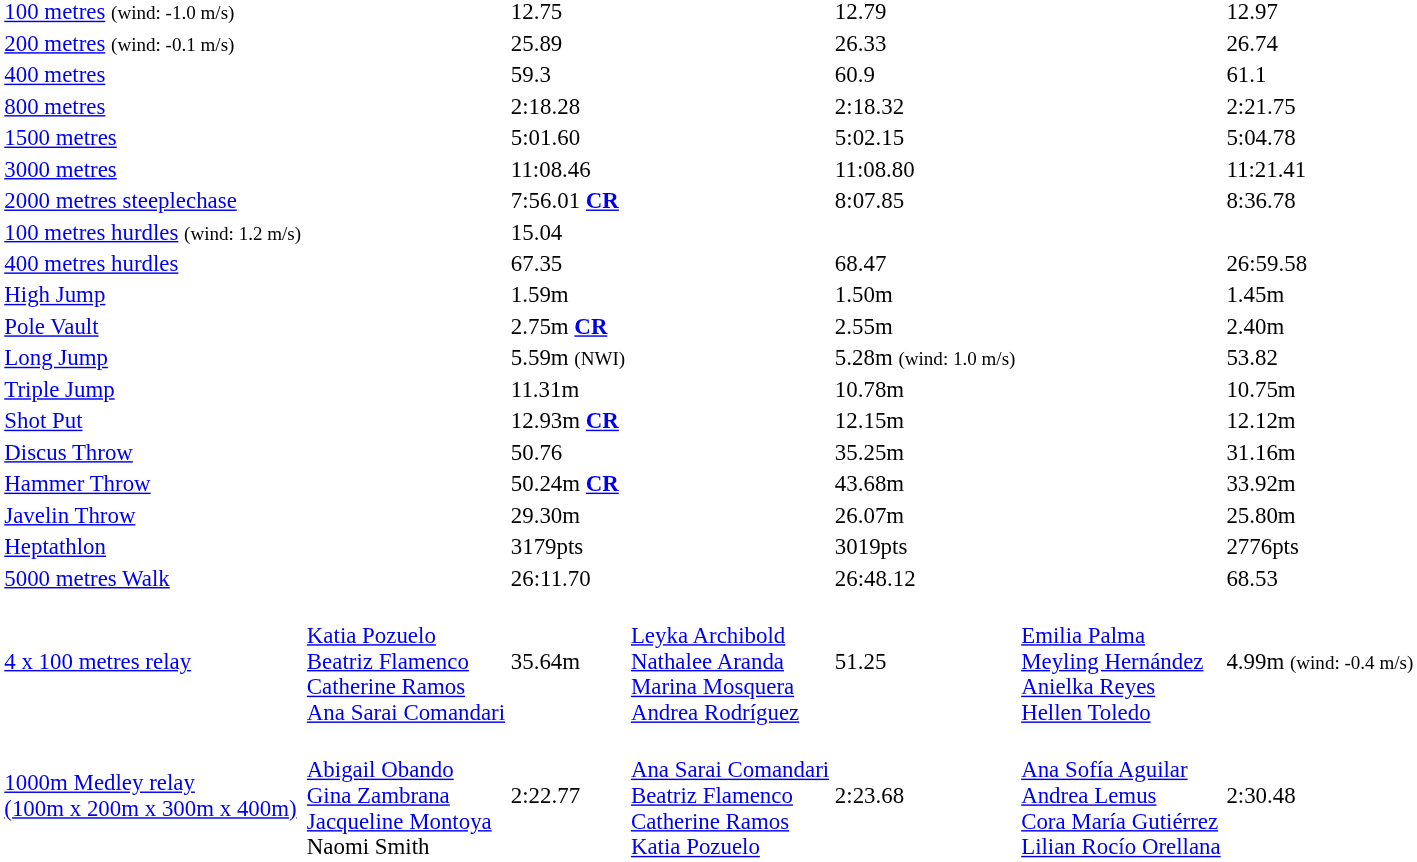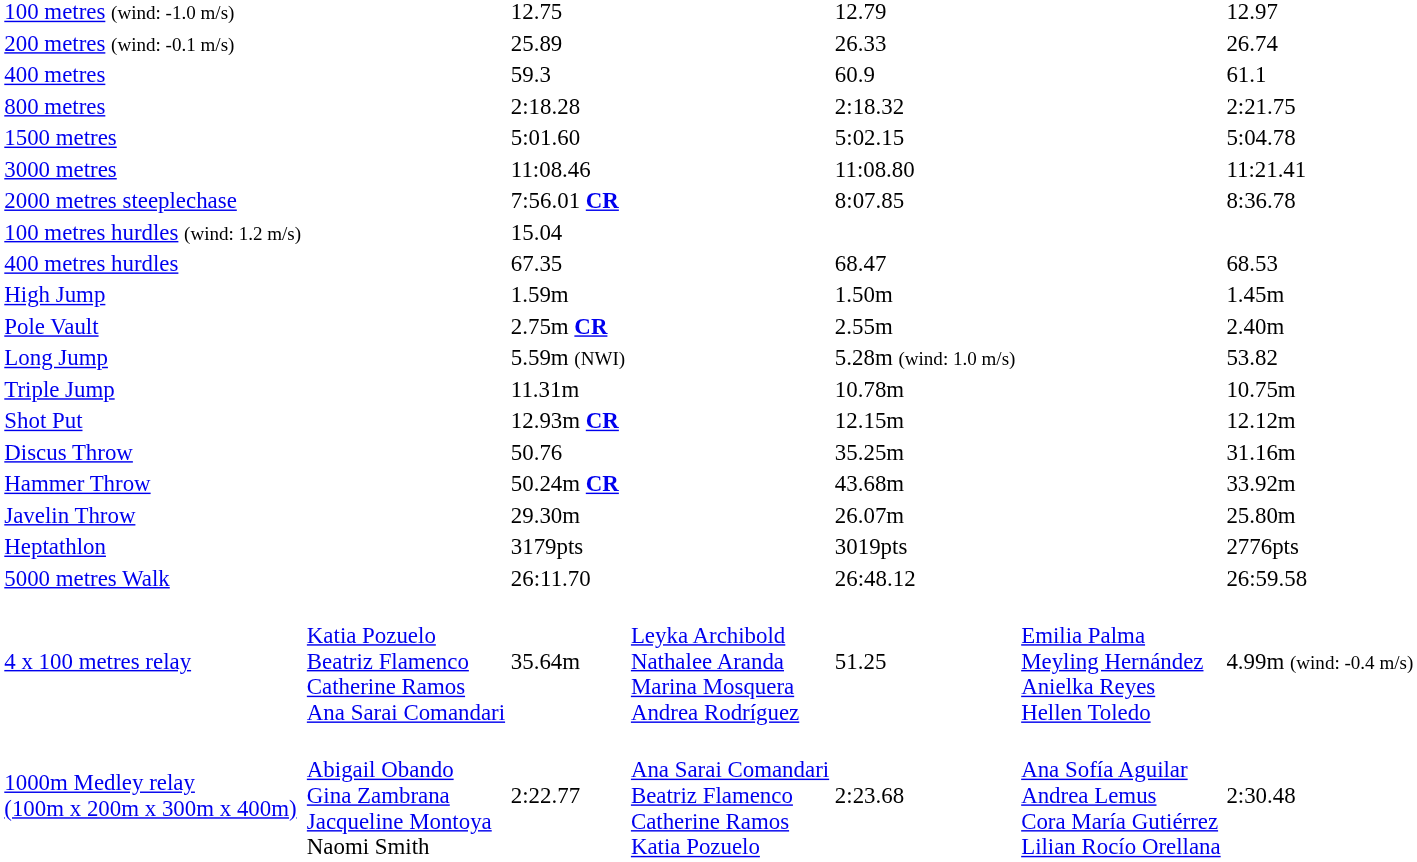 <table>
 <tr>
 <td><a href='#'>100 metres</a> <small>(wind: -1.0 m/s)</small></td>
 <td></td>
 <td>12.75</td>
 <td></td>
 <td>12.79</td>
 <td></td>
 <td>12.97</td>
 </tr>
 <tr>
 <td><a href='#'>200 metres</a> <small>(wind: -0.1 m/s)</small></td>
 <td></td>
 <td>25.89</td>
 <td></td>
 <td>26.33</td>
 <td></td>
 <td>26.74</td>
 </tr>
 <tr>
 <td><a href='#'>400 metres</a></td>
 <td></td>
 <td>59.3</td>
 <td></td>
 <td>60.9</td>
 <td></td>
 <td>61.1</td>
 </tr>
 <tr>
 <td><a href='#'>800 metres</a></td>
 <td></td>
 <td>2:18.28</td>
 <td></td>
 <td>2:18.32</td>
 <td></td>
 <td>2:21.75</td>
 </tr>
 <tr>
 <td><a href='#'>1500 metres</a></td>
 <td></td>
 <td>5:01.60</td>
 <td></td>
 <td>5:02.15</td>
 <td></td>
 <td>5:04.78</td>
 </tr>
 <tr>
 <td><a href='#'>3000 metres</a></td>
 <td></td>
 <td>11:08.46</td>
 <td></td>
 <td>11:08.80</td>
 <td></td>
 <td>11:21.41</td>
 </tr>
 <tr>
 <td><a href='#'>2000 metres steeplechase</a></td>
 <td></td>
 <td>7:56.01  <a href='#'><strong>CR</strong></a></td>
 <td></td>
 <td>8:07.85</td>
 <td></td>
 <td>8:36.78</td>
 </tr>
 <tr>
 <td><a href='#'>100 metres hurdles</a> <small>(wind: 1.2 m/s)</small></td>
 <td></td>
 <td>15.04</td>
 <td></td>
 <td></td>
 <td></td>
 <td></td>
 </tr>
 <tr>
 <td><a href='#'>400 metres hurdles</a></td>
 <td></td>
 <td>67.35</td>
 <td></td>
 <td>68.47</td>
 <td></td>
-<td>26:59.58</td>
+<td>68.53</td>
 </tr>
 <tr>
 <td><a href='#'>High Jump</a></td>
 <td></td>
 <td>1.59m</td>
 <td></td>
 <td>1.50m</td>
 <td></td>
 <td>1.45m</td>
 </tr>
 <tr>
 <td><a href='#'>Pole Vault</a></td>
 <td></td>
 <td>2.75m  <a href='#'><strong>CR</strong></a></td>
 <td></td>
 <td>2.55m</td>
 <td></td>
 <td>2.40m</td>
 </tr>
 <tr>
 <td><a href='#'>Long Jump</a></td>
 <td></td>
 <td>5.59m <small>(NWI)</small></td>
 <td></td>
 <td>5.28m <small>(wind: 1.0 m/s)</small></td>
 <td></td>
 <td>53.82</td>
 </tr>
 <tr>
 <td><a href='#'>Triple Jump</a></td>
 <td></td>
 <td>11.31m</td>
 <td></td>
 <td>10.78m</td>
 <td></td>
 <td>10.75m</td>
 </tr>
 <tr>
 <td><a href='#'>Shot Put</a></td>
 <td></td>
 <td>12.93m <a href='#'><strong>CR</strong></a></td>
 <td></td>
 <td>12.15m</td>
 <td></td>
 <td>12.12m</td>
 </tr>
 <tr>
 <td><a href='#'>Discus Throw</a></td>
 <td></td>
 <td>50.76</td>
 <td></td>
 <td>35.25m</td>
 <td></td>
 <td>31.16m</td>
 </tr>
 <tr>
 <td><a href='#'>Hammer Throw</a></td>
 <td></td>
 <td>50.24m  <a href='#'><strong>CR</strong></a></td>
 <td></td>
 <td>43.68m</td>
 <td></td>
 <td>33.92m</td>
 </tr>
 <tr>
 <td><a href='#'>Javelin Throw</a></td>
 <td></td>
 <td>29.30m</td>
 <td></td>
 <td>26.07m</td>
 <td></td>
 <td>25.80m</td>
 </tr>
 <tr>
 <td><a href='#'>Heptathlon</a></td>
 <td></td>
 <td>3179pts</td>
 <td></td>
 <td>3019pts</td>
 <td></td>
 <td>2776pts</td>
 </tr>
 <tr>
 <td><a href='#'>5000 metres Walk</a></td>
 <td></td>
 <td>26:11.70</td>
 <td></td>
 <td>26:48.12</td>
 <td></td>
-<td>68.53</td>
+<td>26:59.58</td>
 </tr>
 <tr>
 <td><a href='#'>4 x 100 metres relay</a></td>
 <td> <br> <a href='#'>Katia Pozuelo</a> <br> <a href='#'>Beatriz Flamenco</a> <br> <a href='#'>Catherine Ramos</a> <br> <a href='#'>Ana Sarai Comandari</a></td>
 <td>35.64m</td>
 <td> <br> <a href='#'>Leyka Archibold</a> <br> <a href='#'>Nathalee Aranda</a> <br> <a href='#'>Marina Mosquera</a> <br> <a href='#'>Andrea Rodríguez</a></td>
 <td>51.25</td>
 <td> <br> <a href='#'>Emilia Palma</a> <br> <a href='#'>Meyling Hernández</a> <br> <a href='#'>Anielka Reyes</a> <br> <a href='#'>Hellen Toledo</a></td>
 <td>4.99m <small>(wind: -0.4 m/s)</small></td>
 </tr>
 <tr>
 <td><a href='#'>1000m Medley relay <br>(100m x 200m x 300m x 400m)</a></td>
 <td> <br> <a href='#'>Abigail Obando</a> <br> <a href='#'>Gina Zambrana</a> <br> <a href='#'>Jacqueline Montoya</a> <br> Naomi Smith</td>
 <td>2:22.77</td>
 <td> <br> <a href='#'>Ana Sarai Comandari</a> <br> <a href='#'>Beatriz Flamenco</a> <br> <a href='#'>Catherine Ramos</a> <br> <a href='#'>Katia Pozuelo</a></td>
 <td>2:23.68</td>
 <td> <br> <a href='#'>Ana Sofía Aguilar</a> <br> <a href='#'>Andrea Lemus</a> <br> <a href='#'>Cora María Gutiérrez</a> <br> <a href='#'>Lilian Rocío Orellana</a></td>
 <td>2:30.48</td>
 </tr>
 </table>
